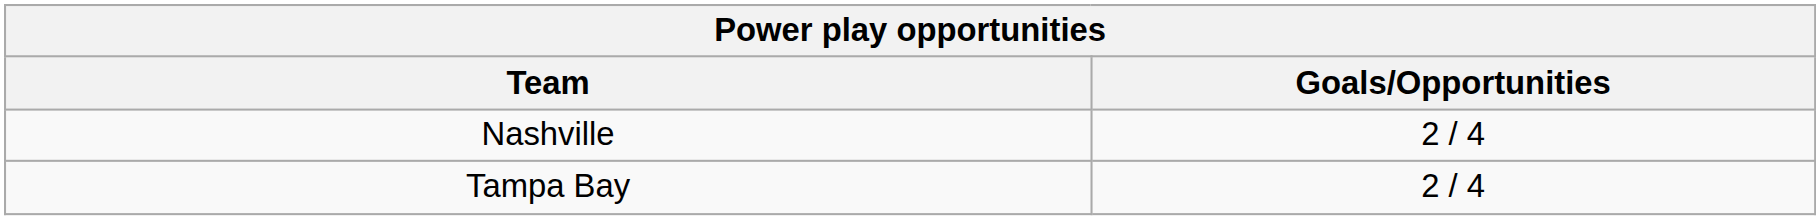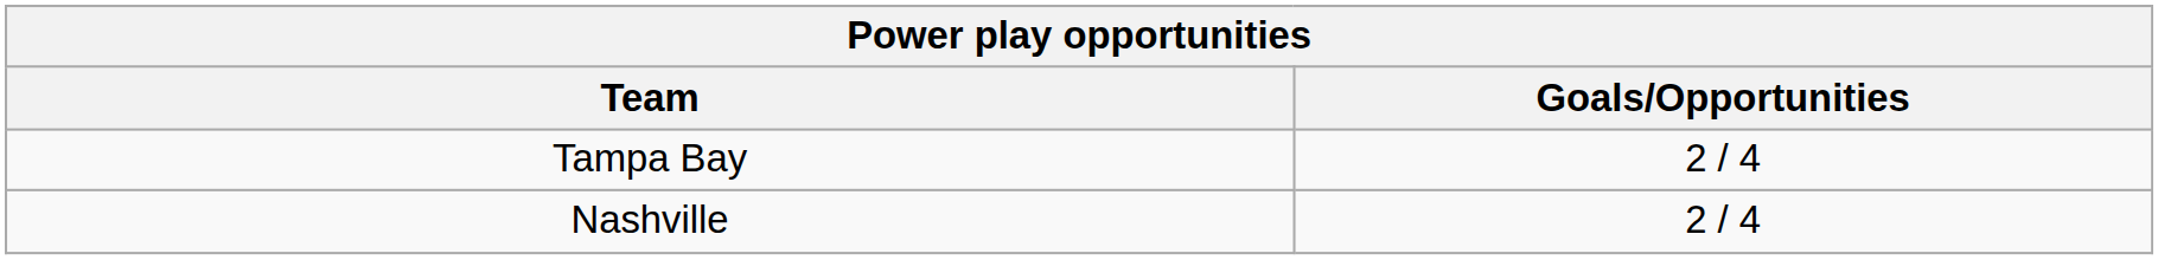 <table class="wikitable" style="width:100%;text-align: center;">
 <tr>
 <th colspan=2>Power play opportunities</th>
 </tr>
 <tr>
 <th style="width:60%;">Team</th>
 <th style="width:40%;">Goals/Opportunities</th>
 </tr>
 <tr>
+<td>Tampa Bay</td>
+<td>2 / 4</td>
+</tr>
+<tr>
 <td>Nashville</td>
 <td>2 / 4</td>
 </tr>
-<tr>
-<td>Tampa Bay</td>
-<td>2 / 4</td>
-</tr>
 </table>
